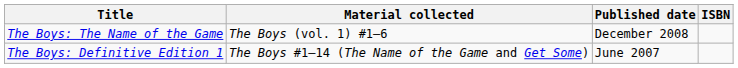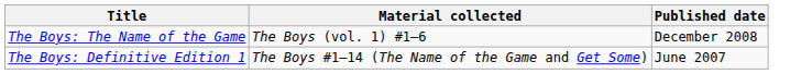 <table class="wikitable">
 <tr>
 <th>Title</th>
 <th>Material collected</th>
 <th>Published date</th>
-<th>ISBN</th>
 </tr>
 <tr>
 <td><a href='#'><em>The Boys: The Name of the Game</em></a></td>
 <td><em>The Boys</em> (vol. 1) #1–6</td>
 <td>December 2008</td>
-<td></td>
 </tr>
 <tr 1->
 <td><a href='#'><em>The Boys: Definitive Edition 1</em></a></td>
 <td><em>The Boys</em> #1–14 (<em>The Name of the Game</em> and <em><a href='#'>Get Some</a></em>)</td>
 <td>June 2007</td>
-<td></td>
 </tr>
 </table>
